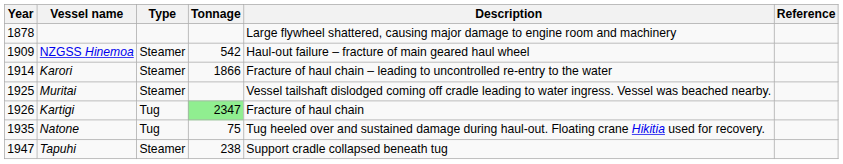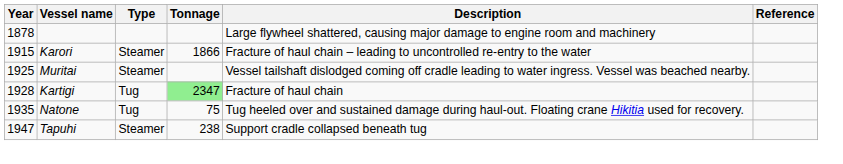 <table class="wikitable sortable">
 <tr>
 <th>Year</th>
 <th>Vessel name</th>
 <th>Type</th>
 <th>Tonnage</th>
 <th>Description</th>
 <th>Reference</th>
 </tr>
 <tr>
 <td>1878</td>
 <td></td>
 <td></td>
 <td></td>
 <td>Large flywheel shattered, causing major damage to engine room and machinery</td>
 <td></td>
 </tr>
 <tr>
-<td>1909</td>
-<td><a href='#'>NZGSS <em>Hinemoa</em></a></td>
-<td>Steamer</td>
-<td align="right">542</td>
-<td>Haul-out failure – fracture of  main geared haul wheel</td>
-<td></td>
-</tr>
-<tr>
-<td>1914</td>
+<td>1915</td>
 <td><em>Karori</em></td>
 <td>Steamer</td>
 <td align="right">1866</td>
 <td>Fracture of haul chain – leading to uncontrolled re-entry to the water</td>
 <td></td>
 </tr>
 <tr>
 <td>1925</td>
 <td><em>Muritai</em></td>
 <td>Steamer</td>
 <td></td>
 <td>Vessel tailshaft dislodged coming off cradle leading to water ingress. Vessel was beached nearby.</td>
 <td></td>
 </tr>
 <tr>
-<td>1926</td>
+<td>1928</td>
 <td><em>Kartigi</em></td>
 <td>Tug</td>
 <td align="right" style="background: lightgreen;">2347</td>
 <td>Fracture of haul chain</td>
 <td></td>
 </tr>
 <tr>
 <td>1935</td>
 <td><em>Natone</em></td>
 <td>Tug</td>
 <td align="right">75</td>
 <td>Tug heeled over and sustained damage during haul-out. Floating crane <em><a href='#'>Hikitia</a></em> used for recovery.</td>
 <td></td>
 </tr>
 <tr>
 <td>1947</td>
 <td><em>Tapuhi</em></td>
 <td>Steamer</td>
 <td align="right">238</td>
 <td>Support cradle collapsed beneath tug</td>
 <td></td>
 </tr>
 </table>
